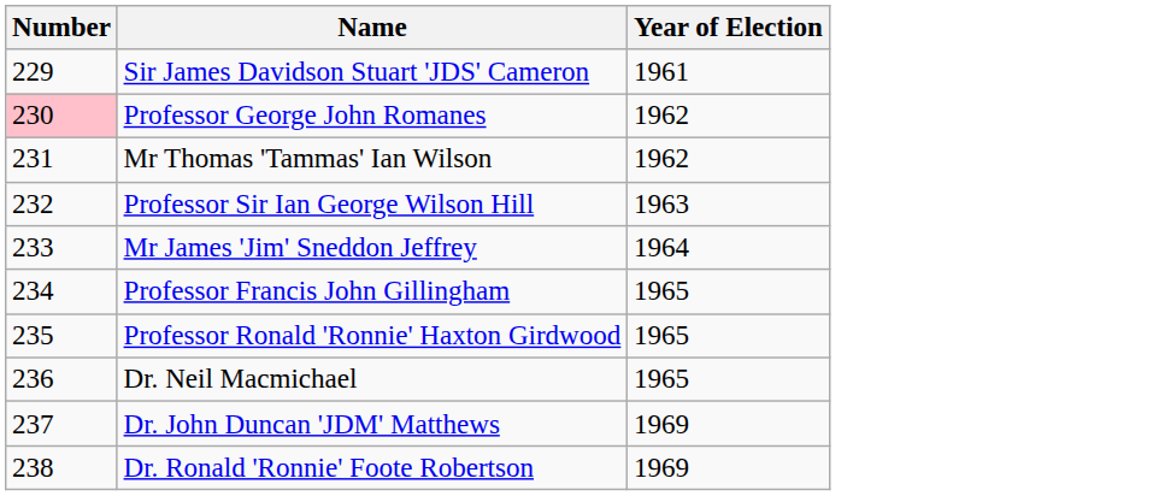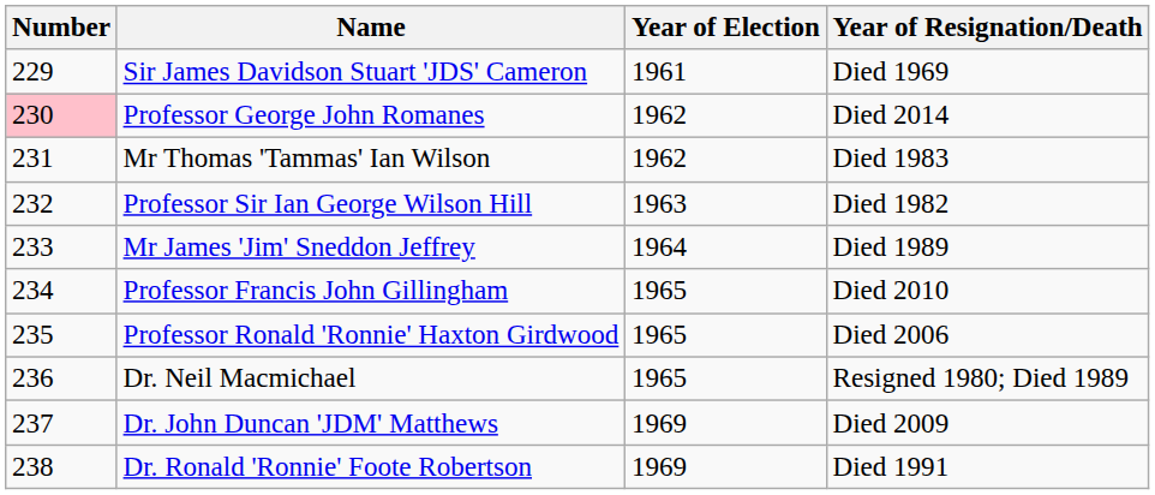 <table class="wikitable">
 <tr>
 <th>Number</th>
 <th>Name</th>
 <th>Year of Election</th>
+<th>Year of Resignation/Death</th>
 </tr>
 <tr>
 <td>229</td>
 <td><a href='#'>Sir James Davidson Stuart 'JDS' Cameron</a></td>
 <td>1961</td>
+<td>Died 1969</td>
 </tr>
 <tr>
 <td style="background: pink;">230</td>
 <td><a href='#'>Professor George John Romanes</a></td>
 <td>1962</td>
+<td>Died 2014</td>
 </tr>
 <tr>
 <td>231</td>
 <td>Mr Thomas 'Tammas' Ian Wilson</td>
 <td>1962</td>
+<td>Died 1983</td>
 </tr>
 <tr>
 <td>232</td>
 <td><a href='#'>Professor Sir Ian George Wilson Hill</a></td>
 <td>1963</td>
+<td>Died 1982</td>
 </tr>
 <tr>
 <td>233</td>
 <td><a href='#'>Mr James 'Jim' Sneddon Jeffrey</a></td>
 <td>1964</td>
+<td>Died 1989</td>
 </tr>
 <tr>
 <td>234</td>
 <td><a href='#'>Professor Francis John Gillingham</a></td>
 <td>1965</td>
+<td>Died 2010</td>
 </tr>
 <tr>
 <td>235</td>
 <td><a href='#'>Professor Ronald 'Ronnie' Haxton Girdwood</a></td>
 <td>1965</td>
+<td>Died 2006</td>
 </tr>
 <tr>
 <td>236</td>
 <td>Dr. Neil Macmichael</td>
 <td>1965</td>
+<td>Resigned 1980; Died 1989</td>
 </tr>
 <tr>
 <td>237</td>
 <td><a href='#'>Dr. John Duncan 'JDM' Matthews</a></td>
 <td>1969</td>
+<td>Died 2009</td>
 </tr>
 <tr>
 <td>238</td>
 <td><a href='#'>Dr. Ronald 'Ronnie' Foote Robertson</a></td>
 <td>1969</td>
+<td>Died 1991</td>
 </tr>
 </table>
